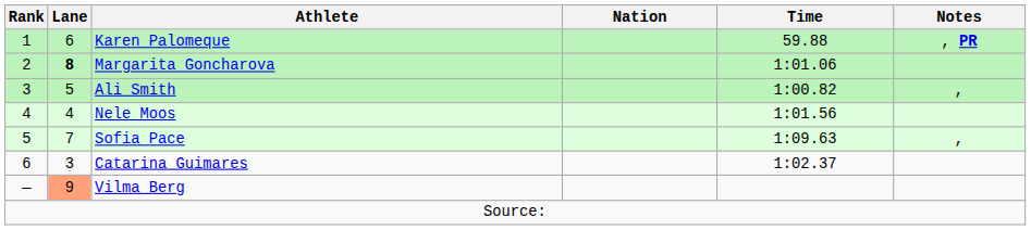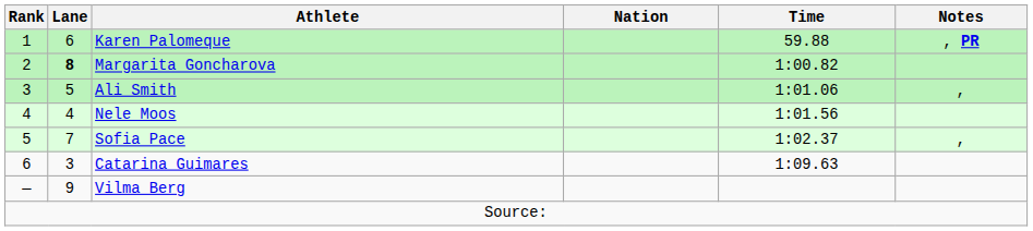 <table class="wikitable sortable" style="text-align:center;width: 70%;">
 <tr>
 <th scope="col" style="width: 10px;">Rank</th>
 <th scope="col" style="width: 10px;">Lane</th>
 <th scope="col">Athlete</th>
 <th scope="col">Nation</th>
 <th scope="col">Time</th>
 <th scope="col">Notes</th>
 </tr>
 <tr bgcolor=bbf3bb>
 <td>1</td>
 <td>6</td>
 <td align=left><a href='#'>Karen Palomeque</a></td>
 <td align=left></td>
 <td>59.88</td>
 <td>, <strong><a href='#'>PR</a></strong></td>
 </tr>
 <tr bgcolor=bbf3bb>
 <td>2</td>
 <td><strong>8</strong></td>
 <td align=left><a href='#'>Margarita Goncharova</a></td>
 <td align=left></td>
-<td>1:01.06</td>
+<td>1:00.82</td>
 <td></td>
 </tr>
 <tr bgcolor=bbf3bb>
 <td>3</td>
 <td>5</td>
 <td align=left><a href='#'>Ali Smith</a></td>
 <td align=left></td>
-<td>1:00.82</td>
+<td>1:01.06</td>
 <td>, </td>
 </tr>
 <tr bgcolor=ddffdd>
 <td>4</td>
 <td>4</td>
 <td align=left><a href='#'>Nele Moos</a></td>
 <td align=left></td>
 <td>1:01.56</td>
 <td></td>
 </tr>
 <tr bgcolor=ddffdd>
 <td>5</td>
 <td>7</td>
 <td align=left><a href='#'>Sofia Pace</a></td>
 <td align=left></td>
-<td>1:09.63</td>
+<td>1:02.37</td>
 <td>, </td>
 </tr>
 <tr>
 <td>6</td>
 <td>3</td>
 <td align=left><a href='#'>Catarina Guimares</a></td>
 <td align=left></td>
-<td>1:02.37</td>
+<td>1:09.63</td>
 <td></td>
 </tr>
 <tr>
 <td>—</td>
-<td style="background: lightsalmon;">9</td>
+<td>9</td>
 <td align=left><a href='#'>Vilma Berg</a></td>
 <td align=left></td>
 <td></td>
 <td></td>
 </tr>
 <tr class="sortbottom">
 <td colspan="6">Source:</td>
 </tr>
 </table>
